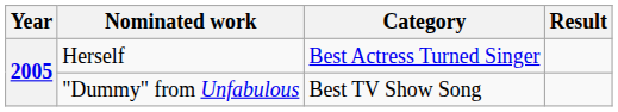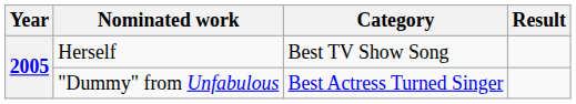 <table class="wikitable plainrowheaders">
 <tr>
 <th scope="col">Year</th>
 <th scope="col">Nominated work</th>
 <th scope="col">Category</th>
 <th scope="col">Result</th>
 </tr>
 <tr>
 <th scope="row" style="text-align:center;" rowspan=2><a href='#'>2005</a></th>
 <td>Herself</td>
-<td><a href='#'>Best Actress Turned Singer</a></td>
+<td>Best TV Show Song</td>
 <td></td>
 </tr>
 <tr>
 <td>"Dummy" from <em><a href='#'>Unfabulous</a></em></td>
-<td>Best TV Show Song</td>
+<td><a href='#'>Best Actress Turned Singer</a></td>
 <td></td>
 </tr>
 </table>
